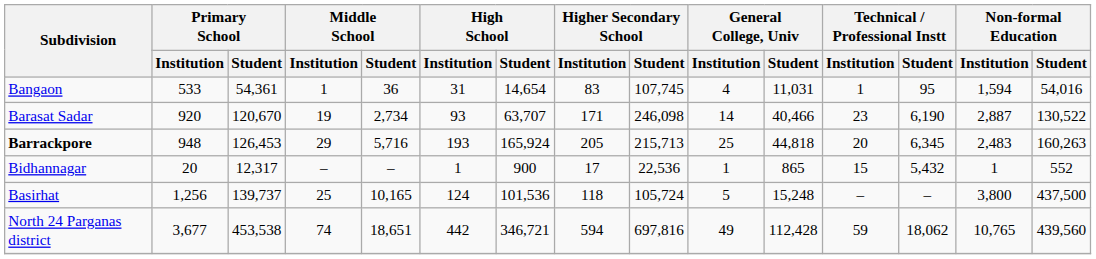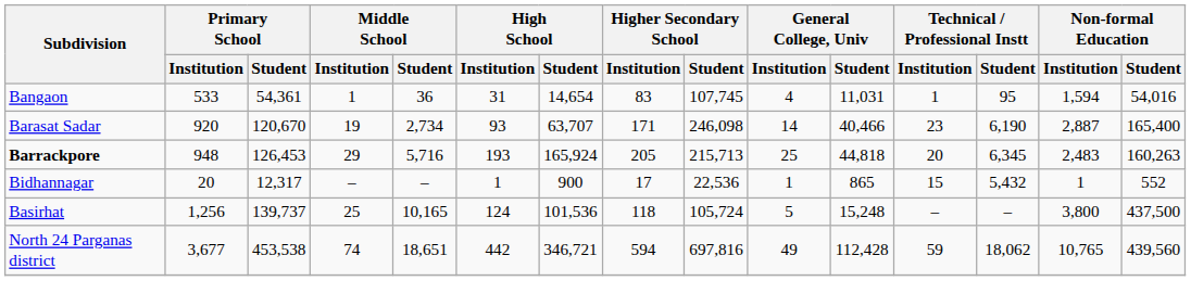 <table class="wikitable" style="text-align:center;font-size: 9pt">
 <tr>
 <th width="110" rowspan="2">Subdivision</th>
 <th colspan="2">Primary<br>School</th>
 <th colspan="2">Middle<br>School</th>
 <th colspan="2">High<br>School</th>
 <th colspan="2">Higher Secondary<br>School</th>
 <th colspan="2">General<br>College, Univ</th>
 <th colspan="2">Technical /<br>Professional Instt</th>
 <th colspan="2">Non-formal<br>Education</th>
 </tr>
 <tr>
 <th width="30">Institution</th>
 <th width="30">Student</th>
 <th width="30">Institution</th>
 <th width="30">Student</th>
 <th width="30">Institution</th>
 <th width="30">Student</th>
 <th width="30">Institution</th>
 <th width="30">Student</th>
 <th width="30">Institution</th>
 <th width="30">Student</th>
 <th width="30">Institution</th>
 <th width="30">Student</th>
 <th width="30">Institution</th>
 <th width="30">Student<br></th>
 </tr>
 <tr>
 <td align=left><a href='#'>Bangaon</a></td>
 <td align="center">533</td>
 <td align="center">54,361</td>
 <td align="center">1</td>
 <td align="center">36</td>
 <td align="center">31</td>
 <td align="center">14,654</td>
 <td align="center">83</td>
 <td align="center">107,745</td>
 <td align="center">4</td>
 <td align="center">11,031</td>
 <td align="center">1</td>
 <td align="center">95</td>
 <td align="center">1,594</td>
 <td align="center">54,016</td>
 </tr>
 <tr>
 <td align=left><a href='#'>Barasat Sadar</a></td>
 <td align="center">920</td>
 <td align="center">120,670</td>
 <td align="center">19</td>
 <td align="center">2,734</td>
 <td align="center">93</td>
 <td align="center">63,707</td>
 <td align="center">171</td>
 <td align="center">246,098</td>
 <td align="center">14</td>
 <td align="center">40,466</td>
 <td align="center">23</td>
 <td align="center">6,190</td>
 <td align="center">2,887</td>
-<td align="center">130,522</td>
+<td align="center">165,400</td>
 </tr>
 <tr>
 <td align=left><strong>Barrackpore</strong></td>
 <td align="center">948</td>
 <td align="center">126,453</td>
 <td align="center">29</td>
 <td align="center">5,716</td>
 <td align="center">193</td>
 <td align="center">165,924</td>
 <td align="center">205</td>
 <td align="center">215,713</td>
 <td align="center">25</td>
 <td align="center">44,818</td>
 <td align="center">20</td>
 <td align="center">6,345</td>
 <td align="center">2,483</td>
 <td align="center">160,263</td>
 </tr>
 <tr>
 <td align=left><a href='#'>Bidhannagar</a></td>
 <td align="center">20</td>
 <td align="center">12,317</td>
 <td align="center">–</td>
 <td align="center">–</td>
 <td align="center">1</td>
 <td align="center">900</td>
 <td align="center">17</td>
 <td align="center">22,536</td>
 <td align="center">1</td>
 <td align="center">865</td>
 <td align="center">15</td>
 <td align="center">5,432</td>
 <td align="center">1</td>
 <td align="center">552</td>
 </tr>
 <tr>
 <td align=left><a href='#'>Basirhat</a></td>
 <td align="center">1,256</td>
 <td align="center">139,737</td>
 <td align="center">25</td>
 <td align="center">10,165</td>
 <td align="center">124</td>
 <td align="center">101,536</td>
 <td align="center">118</td>
 <td align="center">105,724</td>
 <td align="center">5</td>
 <td align="center">15,248</td>
 <td align="center">–</td>
 <td align="center">–</td>
 <td align="center">3,800</td>
 <td align="center">437,500</td>
 </tr>
 <tr>
 <td align=left><a href='#'>North 24 Parganas district</a></td>
 <td align="center">3,677</td>
 <td align="center">453,538</td>
 <td align="center">74</td>
 <td align="center">18,651</td>
 <td align="center">442</td>
 <td align="center">346,721</td>
 <td align="center">594</td>
 <td align="center">697,816</td>
 <td align="center">49</td>
 <td align="center">112,428</td>
 <td align="center">59</td>
 <td align="center">18,062</td>
 <td align="center">10,765</td>
 <td align="center">439,560</td>
 </tr>
 <tr>
 </tr>
 </table>
